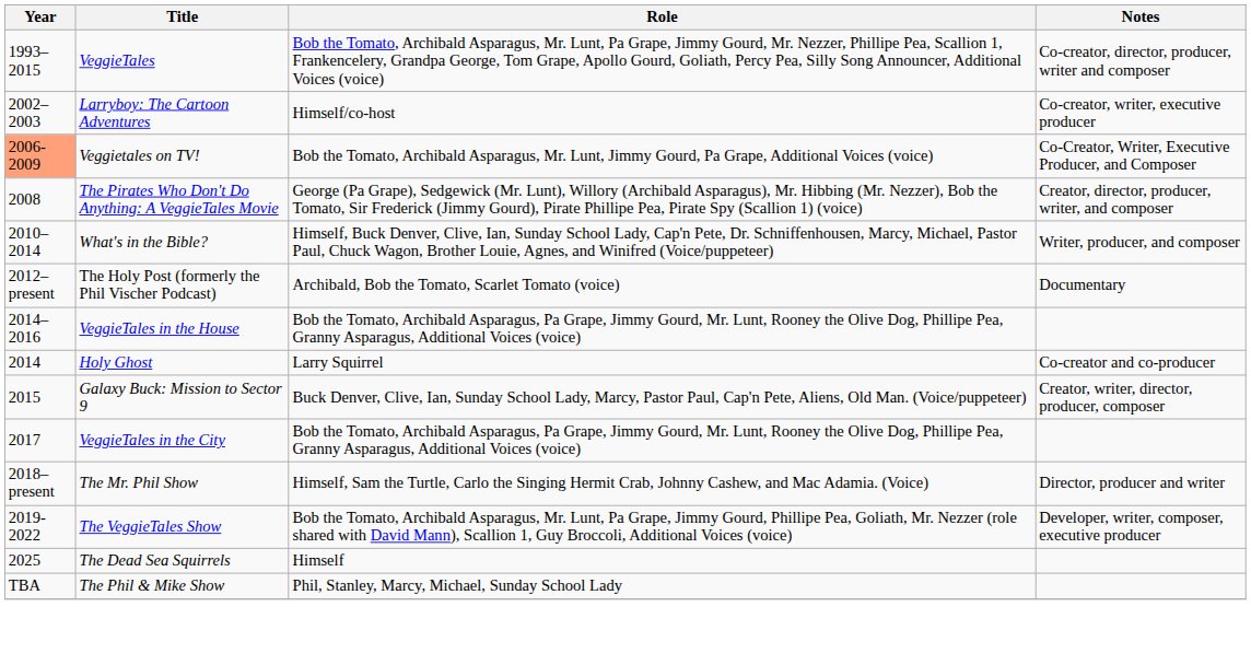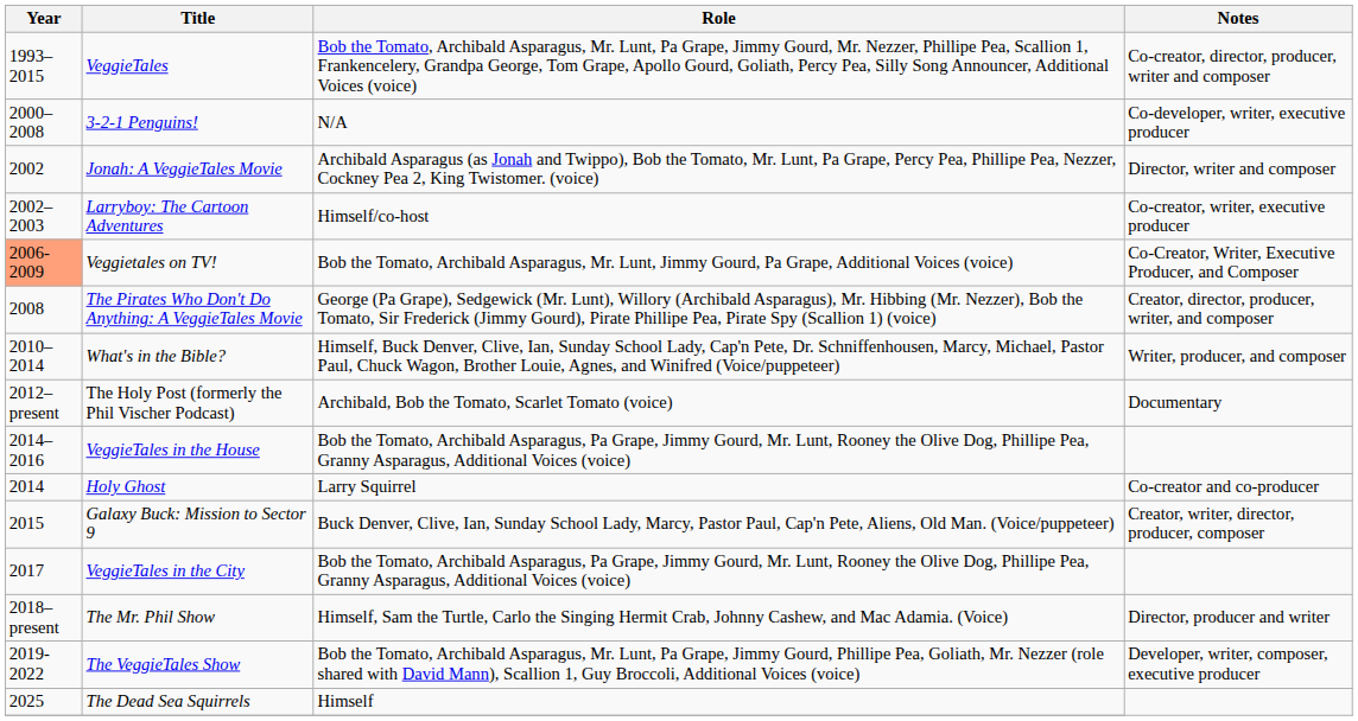 <table class="wikitable">
 <tr>
 <th>Year</th>
 <th>Title</th>
 <th>Role</th>
 <th>Notes</th>
 </tr>
 <tr>
 <td>1993–2015</td>
 <td><em><a href='#'>VeggieTales</a></em></td>
 <td><a href='#'>Bob the Tomato</a>, Archibald Asparagus, Mr. Lunt, Pa Grape, Jimmy Gourd, Mr. Nezzer, Phillipe Pea, Scallion 1, Frankencelery, Grandpa George, Tom Grape, Apollo Gourd, Goliath, Percy Pea, Silly Song Announcer, Additional Voices (voice)</td>
 <td>Co-creator, director, producer, writer and composer</td>
+</tr>
+<tr>
+<td>2000–2008</td>
+<td><em><a href='#'>3-2-1 Penguins!</a></em></td>
+<td>N/A</td>
+<td>Co-developer, writer, executive producer</td>
+</tr>
+<tr>
+<td>2002</td>
+<td><em><a href='#'>Jonah: A VeggieTales Movie</a></em></td>
+<td>Archibald Asparagus (as <a href='#'>Jonah</a> and Twippo), Bob the Tomato, Mr. Lunt, Pa Grape, Percy Pea, Phillipe Pea, Nezzer, Cockney Pea 2, King Twistomer. (voice)</td>
+<td>Director, writer and composer</td>
 </tr>
 <tr>
 <td>2002–2003</td>
 <td><em><a href='#'>Larryboy: The Cartoon Adventures</a></em></td>
 <td>Himself/co-host</td>
 <td>Co-creator, writer, executive producer</td>
 </tr>
 <tr>
 <td style="background: lightsalmon;">2006-2009</td>
 <td><em>Veggietales on TV!</em></td>
 <td>Bob the Tomato, Archibald Asparagus, Mr. Lunt, Jimmy Gourd, Pa Grape, Additional Voices  (voice)</td>
 <td>Co-Creator, Writer, Executive Producer, and Composer</td>
 </tr>
 <tr>
 <td>2008</td>
 <td><em><a href='#'>The Pirates Who Don't Do Anything: A VeggieTales Movie</a></em></td>
 <td>George (Pa Grape), Sedgewick (Mr. Lunt), Willory (Archibald Asparagus), Mr. Hibbing (Mr. Nezzer), Bob the Tomato, Sir Frederick (Jimmy Gourd), Pirate Phillipe Pea, Pirate Spy (Scallion 1) (voice)</td>
 <td>Creator, director, producer, writer, and composer</td>
 </tr>
 <tr>
 <td>2010–2014</td>
 <td><em>What's in the Bible?</em></td>
 <td>Himself, Buck Denver, Clive, Ian, Sunday School Lady, Cap'n Pete, Dr. Schniffenhousen, Marcy, Michael, Pastor Paul, Chuck Wagon, Brother Louie, Agnes, and Winifred (Voice/puppeteer)</td>
 <td>Writer, producer, and composer</td>
 </tr>
 <tr>
 <td>2012–present</td>
 <td>The Holy Post (formerly the Phil Vischer Podcast)</td>
 <td>Archibald, Bob the Tomato, Scarlet Tomato (voice)</td>
 <td>Documentary</td>
 </tr>
 <tr>
 <td>2014–2016</td>
 <td><em><a href='#'>VeggieTales in the House</a></em></td>
 <td>Bob the Tomato, Archibald Asparagus, Pa Grape, Jimmy Gourd, Mr. Lunt, Rooney the Olive Dog, Phillipe Pea, Granny Asparagus, Additional Voices (voice)</td>
 <td></td>
 </tr>
 <tr>
 <td>2014</td>
 <td><em><a href='#'>Holy Ghost</a></em></td>
 <td>Larry Squirrel</td>
 <td>Co-creator and co-producer</td>
 </tr>
 <tr>
 <td>2015</td>
 <td><em>Galaxy Buck: Mission to Sector 9</em></td>
 <td>Buck Denver, Clive, Ian, Sunday School Lady, Marcy, Pastor Paul, Cap'n Pete, Aliens, Old Man. (Voice/puppeteer)</td>
 <td>Creator, writer, director, producer, composer</td>
 </tr>
 <tr>
 <td>2017</td>
 <td><em><a href='#'>VeggieTales in the City</a></em></td>
 <td>Bob the Tomato, Archibald Asparagus, Pa Grape, Jimmy Gourd, Mr. Lunt, Rooney the Olive Dog, Phillipe Pea, Granny Asparagus, Additional Voices (voice)</td>
 <td></td>
 </tr>
 <tr>
 <td>2018–present</td>
 <td><em>The Mr. Phil Show</em></td>
 <td>Himself, Sam the Turtle, Carlo the Singing Hermit Crab, Johnny Cashew, and Mac Adamia. (Voice)</td>
 <td>Director, producer and writer</td>
 </tr>
 <tr>
 <td>2019-2022</td>
 <td><em><a href='#'>The VeggieTales Show</a></em></td>
 <td>Bob the Tomato, Archibald Asparagus, Mr. Lunt, Pa Grape, Jimmy Gourd, Phillipe Pea, Goliath, Mr. Nezzer (role shared with <a href='#'>David Mann</a>), Scallion 1, Guy Broccoli, Additional Voices (voice)</td>
 <td>Developer, writer, composer, executive producer</td>
 </tr>
 <tr>
 <td>2025</td>
 <td><em>The Dead Sea Squirrels</em></td>
 <td>Himself</td>
 </tr>
 <tr>
-<td>TBA</td>
-<td><em>The Phil & Mike Show</em></td>
-<td>Phil, Stanley, Marcy, Michael, Sunday School Lady</td>
-<td></td>
-</tr>
-<tr>
 </tr>
 </table>
